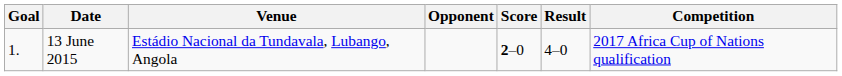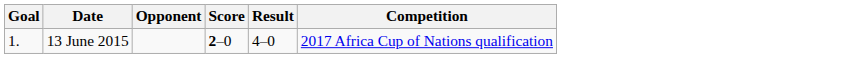 <table class="wikitable plainrowheaders sortable">
 <tr>
 <th>Goal</th>
 <th>Date</th>
-<th>Venue</th>
 <th>Opponent</th>
 <th>Score</th>
 <th>Result</th>
 <th>Competition</th>
 </tr>
 <tr>
 <td>1.</td>
 <td>13 June 2015</td>
-<td><a href='#'>Estádio Nacional da Tundavala</a>, <a href='#'>Lubango</a>, Angola</td>
 <td></td>
 <td><strong>2</strong>–0</td>
 <td>4–0</td>
 <td><a href='#'>2017 Africa Cup of Nations qualification</a></td>
 </tr>
 </table>
